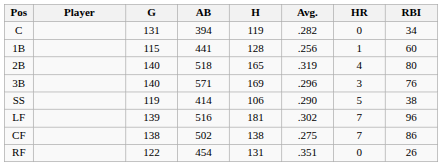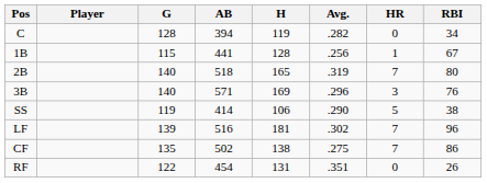 <table class="wikitable sortable">
 <tr>
 <th bgcolor="#DDDDFF" width="5%">Pos</th>
 <th bgcolor="#DDDDFF" width="16%">Player</th>
 <th bgcolor="#DDDDFF" width="9%">G</th>
 <th bgcolor="#DDDDFF" width="9%">AB</th>
 <th bgcolor="#DDDDFF" width="9%">H</th>
 <th bgcolor="#DDDDFF" width="9%">Avg.</th>
 <th bgcolor="#DDDDFF" width="9%">HR</th>
 <th bgcolor="#DDDDFF" width="9%">RBI</th>
 </tr>
 <tr align="center">
 <td>C</td>
 <td></td>
-<td>131</td>
+<td>128</td>
 <td>394</td>
 <td>119</td>
 <td>.282</td>
 <td>0</td>
 <td>34</td>
 </tr>
 <tr align="center">
 <td>1B</td>
 <td></td>
 <td>115</td>
 <td>441</td>
 <td>128</td>
 <td>.256</td>
 <td>1</td>
-<td>60</td>
+<td>67</td>
 </tr>
 <tr align="center">
 <td>2B</td>
 <td></td>
 <td>140</td>
 <td>518</td>
 <td>165</td>
 <td>.319</td>
-<td>4</td>
+<td>7</td>
 <td>80</td>
 </tr>
 <tr align="center">
 <td>3B</td>
 <td></td>
 <td>140</td>
 <td>571</td>
 <td>169</td>
 <td>.296</td>
 <td>3</td>
 <td>76</td>
 </tr>
 <tr align="center">
 <td>SS</td>
 <td></td>
 <td>119</td>
 <td>414</td>
 <td>106</td>
 <td>.290</td>
 <td>5</td>
 <td>38</td>
 </tr>
 <tr align="center">
 <td>LF</td>
 <td></td>
 <td>139</td>
 <td>516</td>
 <td>181</td>
 <td>.302</td>
 <td>7</td>
 <td>96</td>
 </tr>
 <tr align="center">
 <td>CF</td>
 <td></td>
-<td>138</td>
+<td>135</td>
 <td>502</td>
 <td>138</td>
 <td>.275</td>
 <td>7</td>
 <td>86</td>
 </tr>
 <tr align="center">
 <td>RF</td>
 <td></td>
 <td>122</td>
 <td>454</td>
 <td>131</td>
 <td>.351</td>
 <td>0</td>
 <td>26</td>
 </tr>
 </table>
